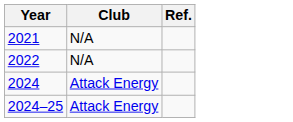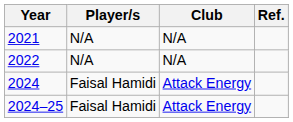 <table class="wikitable">
 <tr>
 <th>Year</th>
+<th>Player/s</th>
 <th>Club</th>
 <th>Ref.</th>
 </tr>
 <tr>
 <td><a href='#'>2021</a></td>
+<td style="text-align:left;">N/A</td>
 <td>N/A</td>
 <td></td>
 </tr>
 <tr>
 <td><a href='#'>2022</a></td>
+<td style="text-align:left;">N/A</td>
 <td>N/A</td>
 <td></td>
 </tr>
 <tr>
 <td><a href='#'>2024</a></td>
+<td style="text-align:left;"> Faisal Hamidi</td>
 <td><a href='#'>Attack Energy</a></td>
 <td></td>
 </tr>
 <tr>
 <td><a href='#'>2024–25</a></td>
+<td style="text-align:left;"> Faisal Hamidi</td>
 <td><a href='#'>Attack Energy</a></td>
 <td></td>
 </tr>
 </table>
